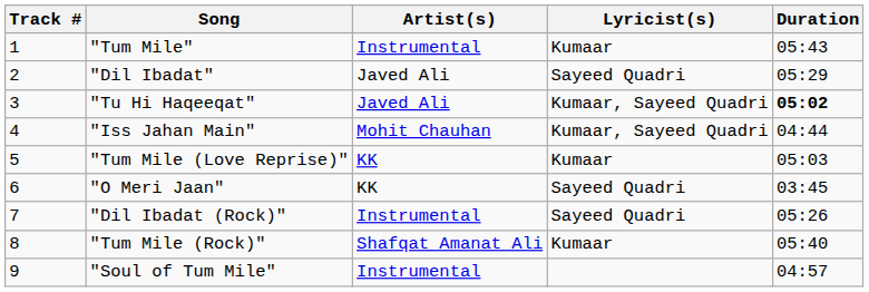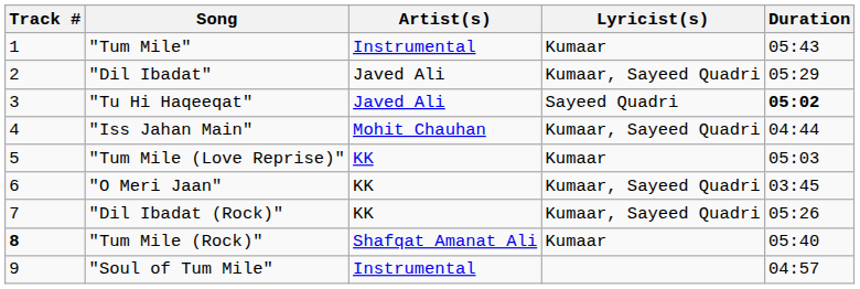 <table class="wikitable">
 <tr>
 <th>Track #</th>
 <th>Song</th>
 <th>Artist(s)</th>
 <th>Lyricist(s)</th>
 <th>Duration</th>
 </tr>
 <tr>
 <td>1</td>
 <td>"Tum Mile"</td>
 <td><a href='#'>Instrumental</a></td>
 <td>Kumaar</td>
 <td>05:43</td>
 </tr>
 <tr>
 <td>2</td>
 <td>"Dil Ibadat"</td>
 <td>Javed Ali</td>
-<td>Sayeed Quadri</td>
+<td>Kumaar, Sayeed Quadri</td>
 <td>05:29</td>
 </tr>
 <tr>
 <td>3</td>
 <td>"Tu Hi Haqeeqat"</td>
 <td><a href='#'>Javed Ali</a></td>
-<td>Kumaar, Sayeed Quadri</td>
+<td>Sayeed Quadri</td>
 <td><strong>05:02</strong></td>
 </tr>
 <tr>
 <td>4</td>
 <td>"Iss Jahan Main"</td>
 <td><a href='#'>Mohit Chauhan</a></td>
 <td>Kumaar, Sayeed Quadri</td>
 <td>04:44</td>
 </tr>
 <tr>
 <td>5</td>
 <td>"Tum Mile (Love Reprise)"</td>
 <td><a href='#'>KK</a></td>
 <td>Kumaar</td>
 <td>05:03</td>
 </tr>
 <tr>
 <td>6</td>
 <td>"O Meri Jaan"</td>
 <td>KK</td>
-<td>Sayeed Quadri</td>
+<td>Kumaar, Sayeed Quadri</td>
 <td>03:45</td>
 </tr>
 <tr>
 <td>7</td>
 <td>"Dil Ibadat (Rock)"</td>
-<td><a href='#'>Instrumental</a></td>
-<td>Sayeed Quadri</td>
+<td>KK</td>
+<td>Kumaar, Sayeed Quadri</td>
 <td>05:26</td>
 </tr>
 <tr>
-<td>8</td>
+<td><strong>8</strong></td>
 <td>"Tum Mile (Rock)"</td>
 <td><a href='#'>Shafqat Amanat Ali</a></td>
 <td>Kumaar</td>
 <td>05:40</td>
 </tr>
 <tr>
 <td>9</td>
 <td>"Soul of Tum Mile"</td>
 <td><a href='#'>Instrumental</a></td>
 <td></td>
 <td>04:57</td>
 </tr>
 </table>
